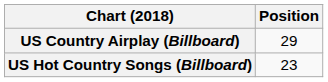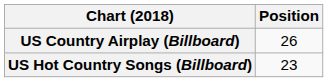 <table class="wikitable sortable plainrowheaders" style="text-align:center">
 <tr>
 <th scope="col">Chart (2018)</th>
 <th scope="col">Position</th>
 </tr>
 <tr>
 <th scope="row">US Country Airplay (<em>Billboard</em>)</th>
-<td>29</td>
+<td>26</td>
 </tr>
 <tr>
 <th scope="row">US Hot Country Songs (<em>Billboard</em>)</th>
 <td>23</td>
 </tr>
 </table>
